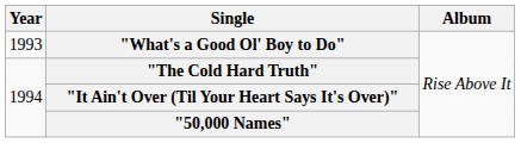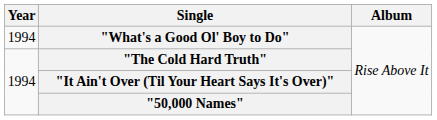 <table class="wikitable plainrowheaders">
 <tr>
 <th>Year</th>
 <th style="width:22em;">Single</th>
 <th>Album</th>
 </tr>
 <tr>
-<td>1993</td>
+<td>1994</td>
 <th scope="row">"What's a Good Ol' Boy to Do"</th>
 <td rowspan="4"><em>Rise Above It</em></td>
 </tr>
 <tr>
 <td rowspan="3">1994</td>
 <th scope="row">"The Cold Hard Truth"</th>
 </tr>
 <tr>
 <th scope="row">"It Ain't Over (Til Your Heart Says It's Over)"</th>
 </tr>
 <tr>
 <th scope="row">"50,000 Names"</th>
 </tr>
 </table>
